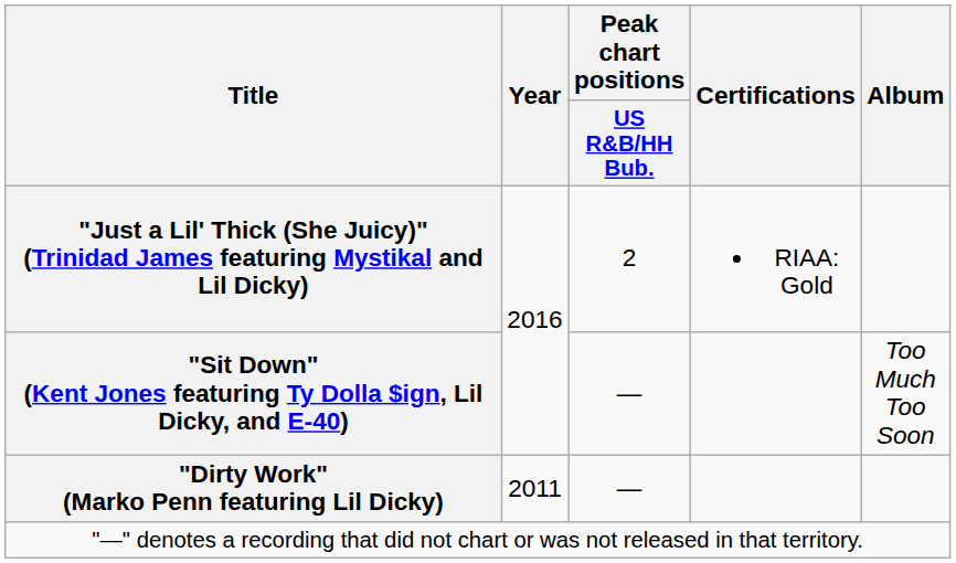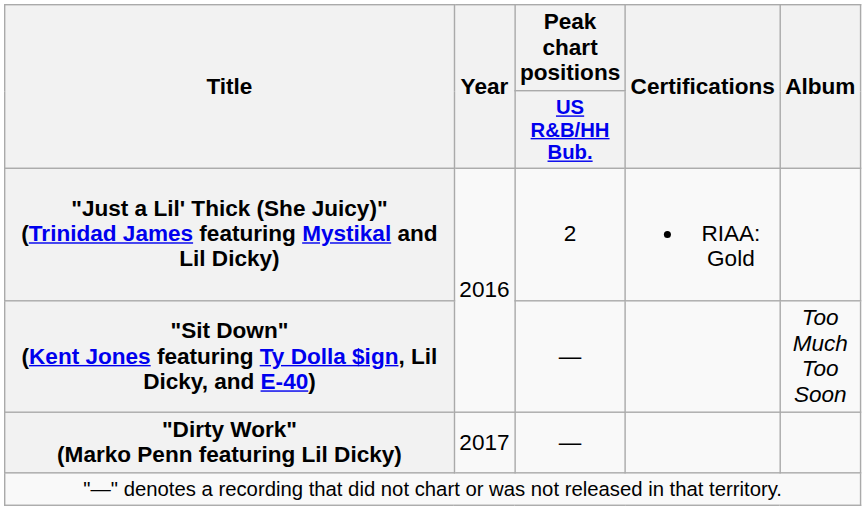 <table class="wikitable plainrowheaders" style="text-align:center;">
 <tr>
 <th scope="col" rowspan="2" style="width:21em;">Title</th>
 <th scope="col" rowspan="2" style="width:1em;">Year</th>
 <th scope="col" colspan="1">Peak chart positions</th>
 <th rowspan="2">Certifications</th>
 <th rowspan="2" scope="col">Album</th>
 </tr>
 <tr>
 <th scope="col" style="width:3em;font-size:90%;"><a href='#'>US<br>R&B/HH<br>Bub.</a><br></th>
 </tr>
 <tr>
 <th scope="row">"Just a Lil' Thick (She Juicy)"<br><span>(<a href='#'>Trinidad James</a> featuring <a href='#'>Mystikal</a> and Lil Dicky)</span></th>
 <td rowspan="2">2016</td>
 <td>2</td>
 <td><br><ul><li>RIAA: Gold</li></ul></td>
 <td></td>
 </tr>
 <tr>
 <th scope="row">"Sit Down"<br><span>(<a href='#'>Kent Jones</a> featuring <a href='#'>Ty Dolla $ign</a>, Lil Dicky, and <a href='#'>E-40</a>)</span></th>
 <td>—</td>
 <td></td>
 <td><em>Too Much Too Soon</em></td>
 </tr>
 <tr>
 <th scope="row">"Dirty Work"<br><span>(Marko Penn featuring Lil Dicky)</span></th>
-<td>2011</td>
+<td>2017</td>
 <td>—</td>
 <td></td>
 <td></td>
 </tr>
 <tr>
 <td colspan="14" style="font-size:90%">"—" denotes a recording that did not chart or was not released in that territory.</td>
 </tr>
 </table>
